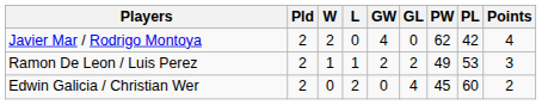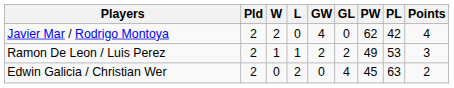 <table class=wikitable style="text-align:center">
 <tr>
 <th width=300>Players</th>
 <th width=20>Pld</th>
 <th width=20>W</th>
 <th width=20>L</th>
 <th width=20>GW</th>
 <th width=20>GL</th>
 <th width=20>PW</th>
 <th width=20>PL</th>
 <th width=50>Points</th>
 </tr>
 <tr>
 <td align=left> <a href='#'>Javier Mar</a> / <a href='#'>Rodrigo Montoya</a></td>
 <td>2</td>
 <td>2</td>
 <td>0</td>
 <td>4</td>
 <td>0</td>
 <td>62</td>
 <td>42</td>
 <td>4</td>
 </tr>
 <tr>
 <td align=left> Ramon De Leon / Luis Perez</td>
 <td>2</td>
 <td>1</td>
 <td>1</td>
 <td>2</td>
 <td>2</td>
 <td>49</td>
 <td>53</td>
 <td>3</td>
 </tr>
 <tr>
 <td align=left> Edwin Galicia / Christian Wer</td>
 <td>2</td>
 <td>0</td>
 <td>2</td>
 <td>0</td>
 <td>4</td>
 <td>45</td>
-<td>60</td>
+<td>63</td>
 <td>2</td>
 </tr>
 </table>
